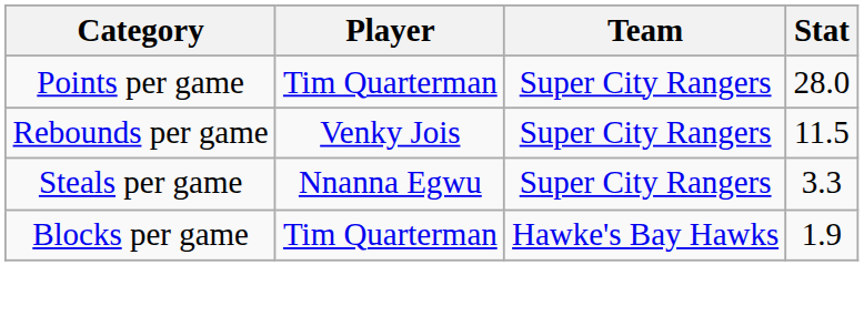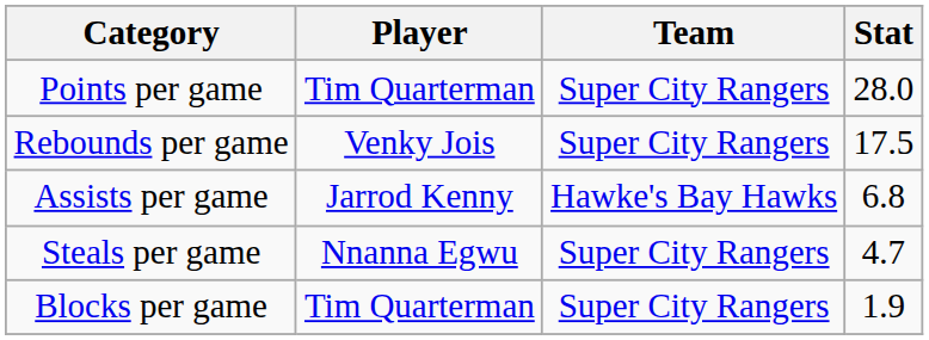 <table class="wikitable" style="text-align:center">
 <tr>
 <th>Category</th>
 <th>Player</th>
 <th>Team</th>
 <th>Stat</th>
 </tr>
 <tr>
 <td><a href='#'>Points</a> per game</td>
 <td><a href='#'>Tim Quarterman</a></td>
 <td><a href='#'>Super City Rangers</a></td>
 <td>28.0</td>
 </tr>
 <tr>
 <td><a href='#'>Rebounds</a> per game</td>
 <td><a href='#'>Venky Jois</a></td>
 <td><a href='#'>Super City Rangers</a></td>
-<td>11.5</td>
+<td>17.5</td>
+</tr>
+<tr>
+<td><a href='#'>Assists</a> per game</td>
+<td><a href='#'>Jarrod Kenny</a></td>
+<td><a href='#'>Hawke's Bay Hawks</a></td>
+<td>6.8</td>
 </tr>
 <tr>
 <td><a href='#'>Steals</a> per game</td>
 <td><a href='#'>Nnanna Egwu</a></td>
 <td><a href='#'>Super City Rangers</a></td>
-<td>3.3</td>
+<td>4.7</td>
 </tr>
 <tr>
 <td><a href='#'>Blocks</a> per game</td>
 <td><a href='#'>Tim Quarterman</a></td>
-<td><a href='#'>Hawke's Bay Hawks</a></td>
+<td><a href='#'>Super City Rangers</a></td>
 <td>1.9</td>
 </tr>
 </table>
